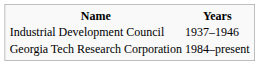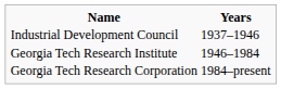 <table class="infobox">
 <tr>
 <th>Name</th>
 <th>Years</th>
 </tr>
 <tr>
 <td>Industrial Development Council</td>
 <td>1937–1946</td>
 </tr>
 <tr>
+<td>Georgia Tech Research Institute</td>
+<td>1946–1984</td>
+</tr>
+<tr>
 <td>Georgia Tech Research Corporation</td>
 <td>1984–present</td>
 </tr>
 </table>
